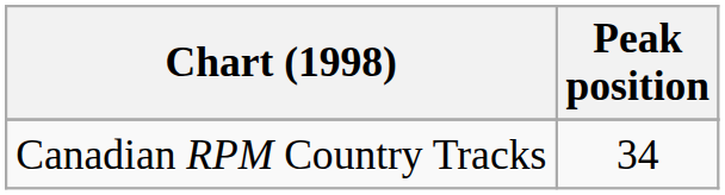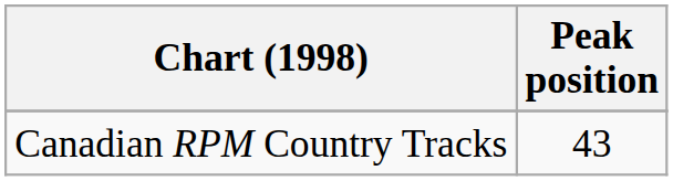 <table class="wikitable sortable">
 <tr>
 <th>Chart (1998)</th>
 <th>Peak<br>position</th>
 </tr>
 <tr>
 </tr>
 <tr>
 <td>Canadian <em>RPM</em> Country Tracks</td>
-<td align="center">34</td>
+<td align="center">43</td>
 </tr>
 </table>
